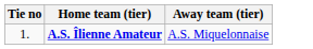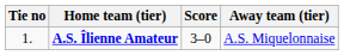 <table class="wikitable" style="text-align: center">
 <tr>
 <th>Tie no</th>
 <th>Home team (tier)</th>
+<th>Score</th>
 <th>Away team (tier)</th>
 </tr>
 <tr>
 <td>1.</td>
 <td> <strong><a href='#'>A.S. Îlienne Amateur</a> </strong></td>
+<td>3–0</td>
 <td><a href='#'>A.S. Miquelonnaise</a>  </td>
 </tr>
 </table>
